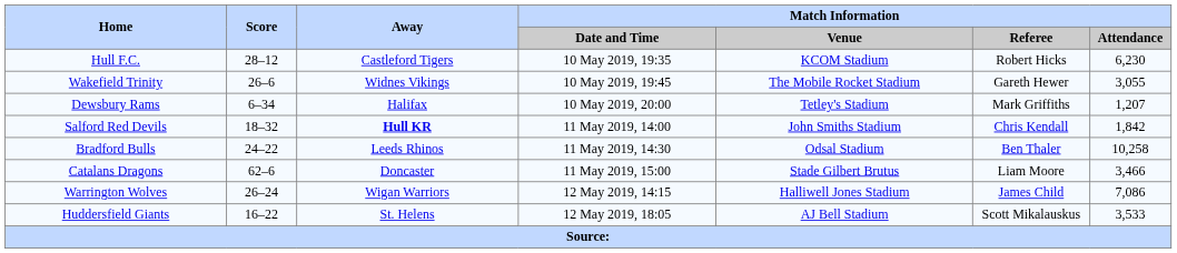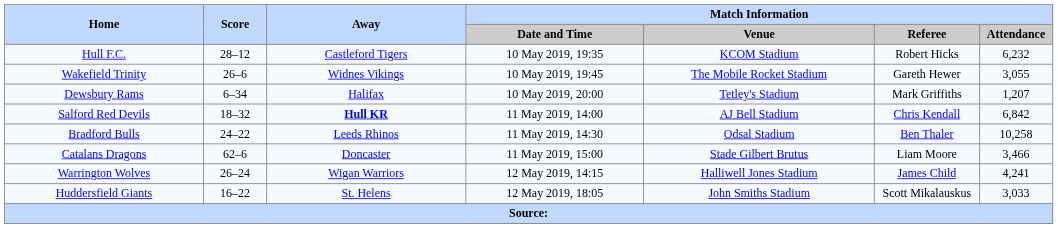 <table border=1 style="border-collapse:collapse; font-size:90%; text-align:center"; cellpadding=3 cellspacing=0 width=100%>
 <tr style="background:#c1d8ff">
 <th rowspan="2" width=19%>Home</th>
 <th rowspan="2" width=6%>Score</th>
 <th rowspan="2" width=19%>Away</th>
 <th colspan="6">Match Information</th>
 </tr>
 <tr style="background:#cccccc">
 <th width=17%>Date and Time</th>
 <th width=22%>Venue</th>
 <th width=10%>Referee</th>
 <th width=7%>Attendance</th>
 </tr>
 <tr style="background:#f5faff">
 <td> <a href='#'>Hull F.C.</a></td>
 <td>28–12</td>
 <td> <a href='#'>Castleford Tigers</a></td>
 <td>10 May 2019, 19:35</td>
 <td><a href='#'>KCOM Stadium</a></td>
 <td>Robert Hicks</td>
-<td>6,230</td>
+<td>6,232</td>
 </tr>
 <tr style="background:#f5faff">
 <td> <a href='#'>Wakefield Trinity</a></td>
 <td>26–6</td>
 <td> <a href='#'>Widnes Vikings</a></td>
 <td>10 May 2019, 19:45</td>
 <td><a href='#'>The Mobile Rocket Stadium</a></td>
 <td>Gareth Hewer</td>
 <td>3,055</td>
 </tr>
 <tr style="background:#f5faff">
 <td> <a href='#'>Dewsbury Rams</a></td>
 <td>6–34</td>
 <td> <a href='#'>Halifax</a></td>
 <td>10 May 2019, 20:00</td>
 <td><a href='#'>Tetley's Stadium</a></td>
 <td>Mark Griffiths</td>
 <td>1,207</td>
 </tr>
 <tr style="background:#f5faff">
 <td> <a href='#'>Salford Red Devils</a></td>
 <td>18–32</td>
 <td><strong> <a href='#'>Hull KR</a></strong></td>
 <td>11 May 2019, 14:00</td>
-<td><a href='#'>John Smiths Stadium</a></td>
+<td><a href='#'>AJ Bell Stadium</a></td>
 <td><a href='#'>Chris Kendall</a></td>
-<td>1,842</td>
+<td>6,842</td>
 </tr>
 <tr style="background:#f5faff">
 <td> <a href='#'>Bradford Bulls</a></td>
 <td>24–22</td>
 <td> <a href='#'>Leeds Rhinos</a></td>
 <td>11  May 2019, 14:30</td>
 <td><a href='#'>Odsal Stadium</a></td>
 <td><a href='#'>Ben Thaler</a></td>
 <td>10,258</td>
 </tr>
 <tr style="background:#f5faff">
 <td> <a href='#'>Catalans Dragons</a></td>
 <td>62–6</td>
 <td> <a href='#'>Doncaster</a></td>
 <td>11 May 2019, 15:00</td>
 <td><a href='#'>Stade Gilbert Brutus</a></td>
 <td>Liam Moore</td>
 <td>3,466</td>
 </tr>
 <tr style="background:#f5faff">
 <td> <a href='#'>Warrington Wolves</a></td>
 <td>26–24</td>
 <td> <a href='#'>Wigan Warriors</a></td>
 <td>12 May 2019, 14:15</td>
 <td><a href='#'>Halliwell Jones Stadium</a></td>
 <td><a href='#'>James Child</a></td>
-<td>7,086</td>
+<td>4,241</td>
 </tr>
 <tr style="background:#f5faff">
 <td> <a href='#'>Huddersfield Giants</a></td>
 <td>16–22</td>
 <td> <a href='#'>St. Helens</a></td>
 <td>12 May 2019, 18:05</td>
-<td><a href='#'>AJ Bell Stadium</a></td>
+<td><a href='#'>John Smiths Stadium</a></td>
 <td>Scott Mikalauskus</td>
-<td>3,533</td>
+<td>3,033</td>
 </tr>
 <tr style="background:#c1d8ff">
 <th colspan="12">Source:</th>
 </tr>
 </table>
